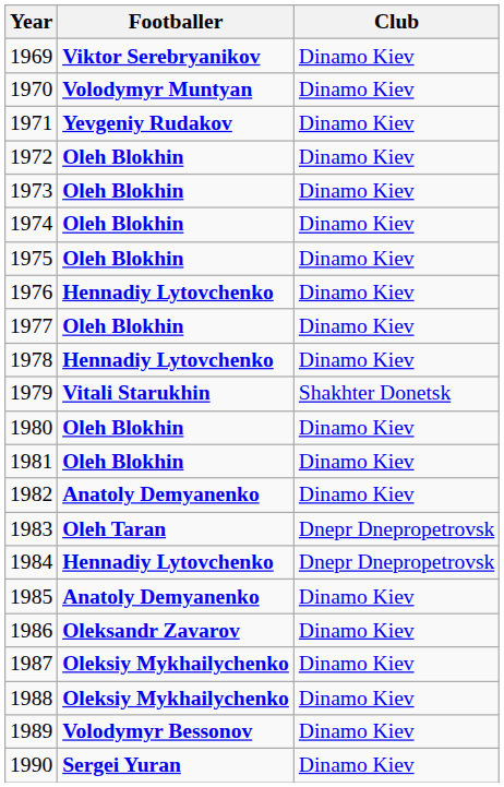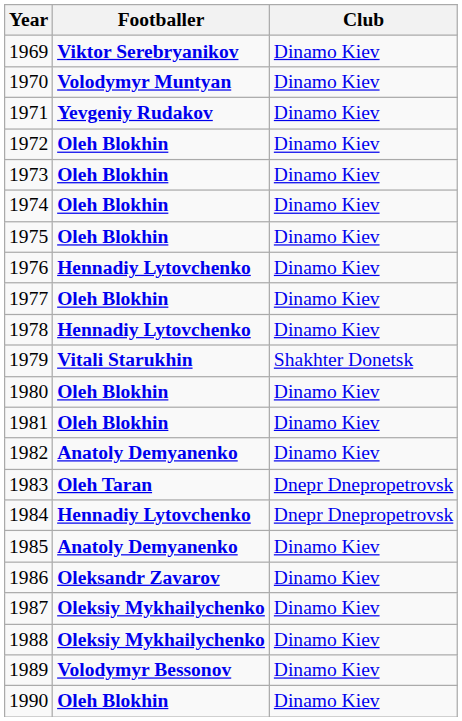 <table class="wikitable" | border="1" cellspacing="0" cellpadding="4">
 <tr>
 <th>Year</th>
 <th>Footballer</th>
 <th>Club</th>
 </tr>
 <tr>
 <td>1969</td>
 <td><strong><a href='#'>Viktor Serebryanikov</a></strong></td>
 <td> <a href='#'>Dinamo Kiev</a></td>
 </tr>
 <tr>
 <td>1970</td>
 <td><strong><a href='#'>Volodymyr Muntyan</a></strong></td>
 <td> <a href='#'>Dinamo Kiev</a></td>
 </tr>
 <tr>
 <td>1971</td>
 <td><strong><a href='#'>Yevgeniy Rudakov</a></strong></td>
 <td> <a href='#'>Dinamo Kiev</a></td>
 </tr>
 <tr>
 <td>1972</td>
 <td><strong><a href='#'>Oleh Blokhin</a></strong></td>
 <td> <a href='#'>Dinamo Kiev</a></td>
 </tr>
 <tr>
 <td>1973</td>
 <td><strong><a href='#'>Oleh Blokhin</a></strong></td>
 <td> <a href='#'>Dinamo Kiev</a></td>
 </tr>
 <tr>
 <td>1974</td>
 <td><strong><a href='#'>Oleh Blokhin</a></strong></td>
 <td> <a href='#'>Dinamo Kiev</a></td>
 </tr>
 <tr>
 <td>1975</td>
 <td><strong><a href='#'>Oleh Blokhin</a></strong></td>
 <td> <a href='#'>Dinamo Kiev</a></td>
 </tr>
 <tr>
 <td>1976</td>
 <td><strong><a href='#'>Hennadiy Lytovchenko</a></strong></td>
 <td> <a href='#'>Dinamo Kiev</a></td>
 </tr>
 <tr>
 <td>1977</td>
 <td><strong><a href='#'>Oleh Blokhin</a></strong></td>
 <td> <a href='#'>Dinamo Kiev</a></td>
 </tr>
 <tr>
 <td>1978</td>
 <td><strong><a href='#'>Hennadiy Lytovchenko</a></strong></td>
 <td> <a href='#'>Dinamo Kiev</a></td>
 </tr>
 <tr>
 <td>1979</td>
 <td><strong><a href='#'>Vitali Starukhin</a></strong></td>
 <td> <a href='#'>Shakhter Donetsk</a></td>
 </tr>
 <tr>
 <td>1980</td>
 <td><strong><a href='#'>Oleh Blokhin</a></strong></td>
 <td> <a href='#'>Dinamo Kiev</a></td>
 </tr>
 <tr>
 <td>1981</td>
 <td><strong><a href='#'>Oleh Blokhin</a></strong></td>
 <td> <a href='#'>Dinamo Kiev</a></td>
 </tr>
 <tr>
 <td>1982</td>
 <td><strong><a href='#'>Anatoly Demyanenko</a></strong></td>
 <td> <a href='#'>Dinamo Kiev</a></td>
 </tr>
 <tr>
 <td>1983</td>
 <td><strong><a href='#'>Oleh Taran</a></strong></td>
 <td> <a href='#'>Dnepr Dnepropetrovsk</a></td>
 </tr>
 <tr>
 <td>1984</td>
 <td><strong><a href='#'>Hennadiy Lytovchenko</a></strong></td>
 <td> <a href='#'>Dnepr Dnepropetrovsk</a></td>
 </tr>
 <tr>
 <td>1985</td>
 <td><strong><a href='#'>Anatoly Demyanenko</a></strong></td>
 <td> <a href='#'>Dinamo Kiev</a></td>
 </tr>
 <tr>
 <td>1986</td>
 <td><strong><a href='#'>Oleksandr Zavarov</a></strong></td>
 <td> <a href='#'>Dinamo Kiev</a></td>
 </tr>
 <tr>
 <td>1987</td>
 <td><strong><a href='#'>Oleksiy Mykhailychenko</a></strong></td>
 <td> <a href='#'>Dinamo Kiev</a></td>
 </tr>
 <tr>
 <td>1988</td>
 <td><strong><a href='#'>Oleksiy Mykhailychenko</a></strong></td>
 <td> <a href='#'>Dinamo Kiev</a></td>
 </tr>
 <tr>
 <td>1989</td>
 <td><strong><a href='#'>Volodymyr Bessonov</a></strong></td>
 <td> <a href='#'>Dinamo Kiev</a></td>
 </tr>
 <tr>
 <td>1990</td>
-<td><strong><a href='#'>Sergei Yuran</a></strong></td>
+<td><strong><a href='#'>Oleh Blokhin</a></strong></td>
 <td> <a href='#'>Dinamo Kiev</a></td>
 </tr>
 </table>
